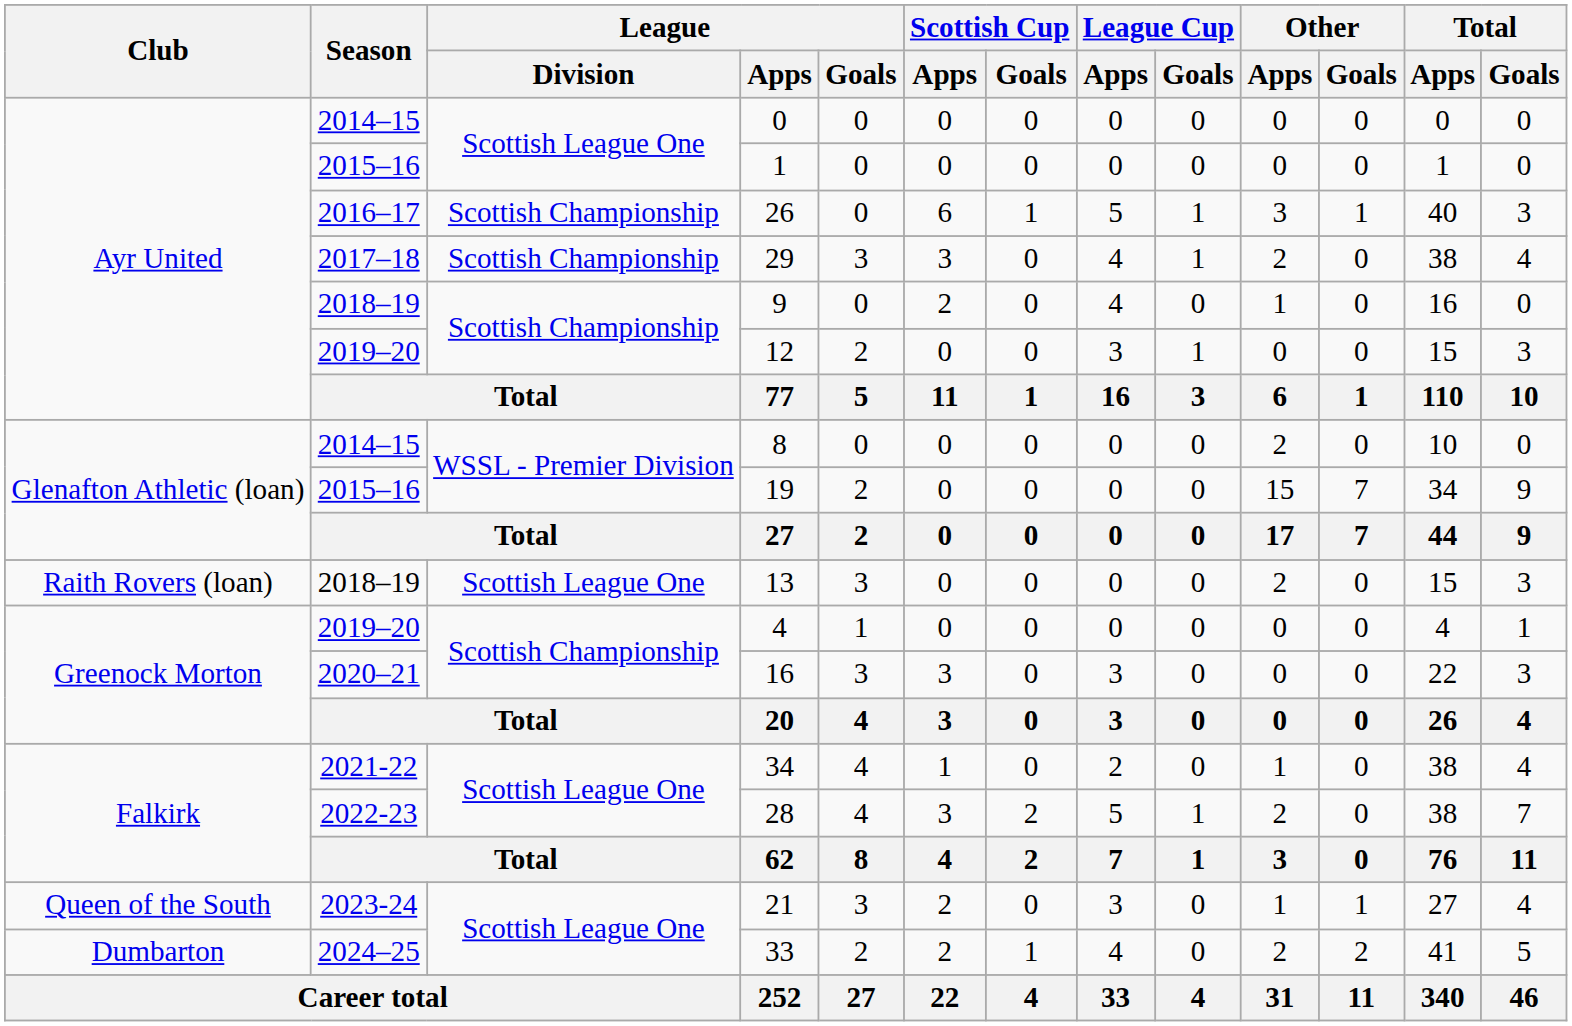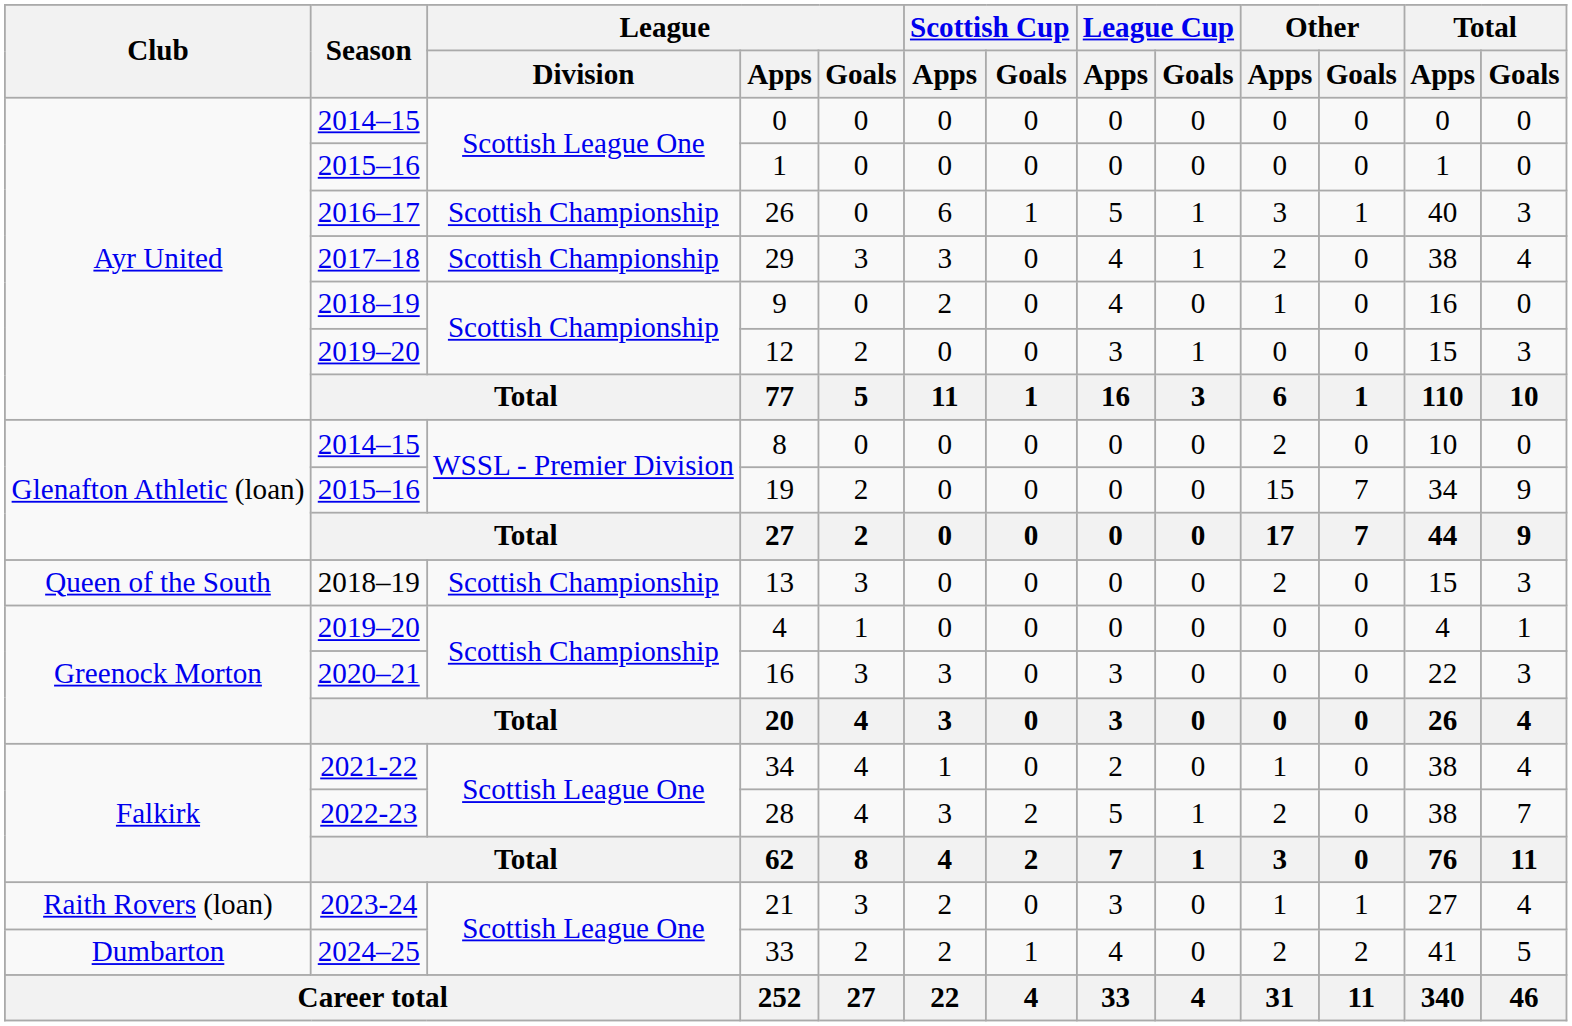 <table class="wikitable" style="text-align:center">
 <tr>
 <th rowspan="2">Club</th>
 <th rowspan="2">Season</th>
 <th colspan="3">League</th>
 <th colspan="2"><a href='#'>Scottish Cup</a></th>
 <th colspan="2"><a href='#'>League Cup</a></th>
 <th colspan="2">Other</th>
 <th colspan="2">Total</th>
 </tr>
 <tr>
 <th>Division</th>
 <th>Apps</th>
 <th>Goals</th>
 <th>Apps</th>
 <th>Goals</th>
 <th>Apps</th>
 <th>Goals</th>
 <th>Apps</th>
 <th>Goals</th>
 <th>Apps</th>
 <th>Goals</th>
 </tr>
 <tr>
 <td rowspan="7"><a href='#'>Ayr United</a></td>
 <td><a href='#'>2014–15</a></td>
 <td rowspan=2><a href='#'>Scottish League One</a></td>
 <td>0</td>
 <td>0</td>
 <td>0</td>
 <td>0</td>
 <td>0</td>
 <td>0</td>
 <td>0</td>
 <td>0</td>
 <td>0</td>
 <td>0</td>
 </tr>
 <tr>
 <td><a href='#'>2015–16</a></td>
 <td>1</td>
 <td>0</td>
 <td>0</td>
 <td>0</td>
 <td>0</td>
 <td>0</td>
 <td>0</td>
 <td>0</td>
 <td>1</td>
 <td>0</td>
 </tr>
 <tr>
 <td><a href='#'>2016–17</a></td>
 <td><a href='#'>Scottish Championship</a></td>
 <td>26</td>
 <td>0</td>
 <td>6</td>
 <td>1</td>
 <td>5</td>
 <td>1</td>
 <td>3</td>
 <td>1</td>
 <td>40</td>
 <td>3</td>
 </tr>
 <tr>
 <td><a href='#'>2017–18</a></td>
 <td><a href='#'>Scottish Championship</a></td>
 <td>29</td>
 <td>3</td>
 <td>3</td>
 <td>0</td>
 <td>4</td>
 <td>1</td>
 <td>2</td>
 <td>0</td>
 <td>38</td>
 <td>4</td>
 </tr>
 <tr>
 <td><a href='#'>2018–19</a></td>
 <td rowspan=2><a href='#'>Scottish Championship</a></td>
 <td>9</td>
 <td>0</td>
 <td>2</td>
 <td>0</td>
 <td>4</td>
 <td>0</td>
 <td>1</td>
 <td>0</td>
 <td>16</td>
 <td>0</td>
 </tr>
 <tr>
 <td><a href='#'>2019–20</a></td>
 <td>12</td>
 <td>2</td>
 <td>0</td>
 <td>0</td>
 <td>3</td>
 <td>1</td>
 <td>0</td>
 <td>0</td>
 <td>15</td>
 <td>3</td>
 </tr>
 <tr>
 <th colspan="2">Total</th>
 <th>77</th>
 <th>5</th>
 <th>11</th>
 <th>1</th>
 <th>16</th>
 <th>3</th>
 <th>6</th>
 <th>1</th>
 <th>110</th>
 <th>10</th>
 </tr>
 <tr>
 <td rowspan="3"><a href='#'>Glenafton Athletic</a> (loan)</td>
 <td><a href='#'>2014–15</a></td>
 <td rowspan="2"><a href='#'>WSSL - Premier Division</a></td>
 <td>8</td>
 <td>0</td>
 <td>0</td>
 <td>0</td>
 <td>0</td>
 <td>0</td>
 <td>2</td>
 <td>0</td>
 <td>10</td>
 <td>0</td>
 </tr>
 <tr>
 <td><a href='#'>2015–16</a></td>
 <td>19</td>
 <td>2</td>
 <td>0</td>
 <td>0</td>
 <td>0</td>
 <td>0</td>
 <td>15</td>
 <td>7</td>
 <td>34</td>
 <td>9</td>
 </tr>
 <tr>
 <th colspan="2">Total</th>
 <th>27</th>
 <th>2</th>
 <th>0</th>
 <th>0</th>
 <th>0</th>
 <th>0</th>
 <th>17</th>
 <th>7</th>
 <th>44</th>
 <th>9</th>
 </tr>
 <tr>
-<td><a href='#'>Raith Rovers</a> (loan)</td>
+<td><a href='#'>Queen of the South</a></td>
 <td>2018–19</td>
-<td><a href='#'>Scottish League One</a></td>
+<td><a href='#'>Scottish Championship</a></td>
 <td>13</td>
 <td>3</td>
 <td>0</td>
 <td>0</td>
 <td>0</td>
 <td>0</td>
 <td>2</td>
 <td>0</td>
 <td>15</td>
 <td>3</td>
 </tr>
 <tr>
 <td rowspan="3"><a href='#'>Greenock Morton</a></td>
 <td><a href='#'>2019–20</a></td>
 <td rowspan=2><a href='#'>Scottish Championship</a></td>
 <td>4</td>
 <td>1</td>
 <td>0</td>
 <td>0</td>
 <td>0</td>
 <td>0</td>
 <td>0</td>
 <td>0</td>
 <td>4</td>
 <td>1</td>
 </tr>
 <tr>
 <td><a href='#'>2020–21</a></td>
 <td>16</td>
 <td>3</td>
 <td>3</td>
 <td>0</td>
 <td>3</td>
 <td>0</td>
 <td>0</td>
 <td>0</td>
 <td>22</td>
 <td>3</td>
 </tr>
 <tr>
 <th colspan="2">Total</th>
 <th>20</th>
 <th>4</th>
 <th>3</th>
 <th>0</th>
 <th>3</th>
 <th>0</th>
 <th>0</th>
 <th>0</th>
 <th>26</th>
 <th>4</th>
 </tr>
 <tr>
 <td rowspan="3"><a href='#'>Falkirk</a></td>
 <td><a href='#'>2021-22</a></td>
 <td rowspan="2"><a href='#'>Scottish League One</a></td>
 <td>34</td>
 <td>4</td>
 <td>1</td>
 <td>0</td>
 <td>2</td>
 <td>0</td>
 <td>1</td>
 <td>0</td>
 <td>38</td>
 <td>4</td>
 </tr>
 <tr>
 <td><a href='#'>2022-23</a></td>
 <td>28</td>
 <td>4</td>
 <td>3</td>
 <td>2</td>
 <td>5</td>
 <td>1</td>
 <td>2</td>
 <td>0</td>
 <td>38</td>
 <td>7</td>
 </tr>
 <tr>
 <th colspan="2">Total</th>
 <th>62</th>
 <th>8</th>
 <th>4</th>
 <th>2</th>
 <th>7</th>
 <th>1</th>
 <th>3</th>
 <th>0</th>
 <th>76</th>
 <th>11</th>
 </tr>
 <tr>
-<td><a href='#'>Queen of the South</a></td>
+<td><a href='#'>Raith Rovers</a> (loan)</td>
 <td><a href='#'>2023-24</a></td>
 <td rowspan="2"><a href='#'>Scottish League One</a></td>
 <td>21</td>
 <td>3</td>
 <td>2</td>
 <td>0</td>
 <td>3</td>
 <td>0</td>
 <td>1</td>
 <td>1</td>
 <td>27</td>
 <td>4</td>
 </tr>
 <tr>
 <td><a href='#'>Dumbarton</a></td>
 <td><a href='#'>2024–25</a></td>
 <td>33</td>
 <td>2</td>
 <td>2</td>
 <td>1</td>
 <td>4</td>
 <td>0</td>
 <td>2</td>
 <td>2</td>
 <td>41</td>
 <td>5</td>
 </tr>
 <tr>
 <th colspan="3">Career total</th>
 <th>252</th>
 <th>27</th>
 <th>22</th>
 <th>4</th>
 <th>33</th>
 <th>4</th>
 <th>31</th>
 <th>11</th>
 <th>340</th>
 <th>46</th>
 </tr>
 </table>
